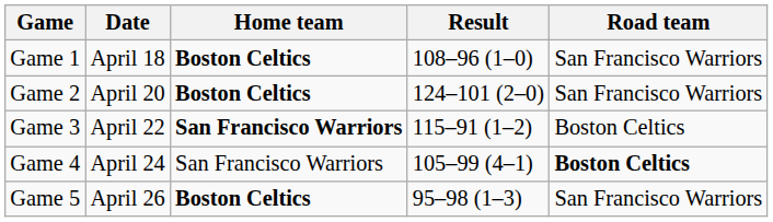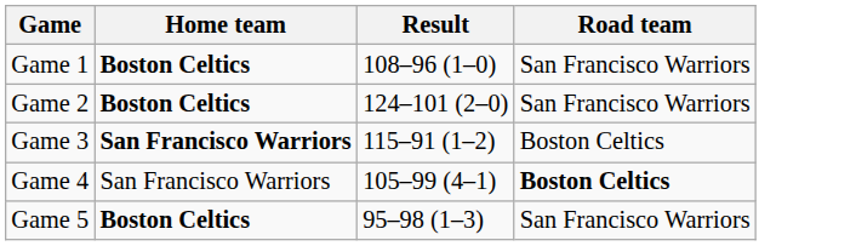 <table class="wikitable">
 <tr>
 <th>Game</th>
-<th>Date</th>
 <th>Home team</th>
 <th>Result</th>
 <th>Road team</th>
 </tr>
 <tr>
 <td>Game 1</td>
-<td>April 18</td>
 <td><strong>Boston Celtics</strong></td>
 <td>108–96 (1–0)</td>
 <td>San Francisco Warriors</td>
 </tr>
 <tr>
 <td>Game 2</td>
-<td>April 20</td>
 <td><strong>Boston Celtics</strong></td>
 <td>124–101 (2–0)</td>
 <td>San Francisco Warriors</td>
 </tr>
 <tr>
 <td>Game 3</td>
-<td>April 22</td>
 <td><strong>San Francisco Warriors</strong></td>
 <td>115–91 (1–2)</td>
 <td>Boston Celtics</td>
 </tr>
 <tr>
 <td>Game 4</td>
-<td>April 24</td>
 <td>San Francisco Warriors</td>
 <td>105–99 (4–1)</td>
 <td><strong>Boston Celtics</strong></td>
 </tr>
 <tr>
 <td>Game 5</td>
-<td>April 26</td>
 <td><strong>Boston Celtics</strong></td>
 <td>95–98 (1–3)</td>
 <td>San Francisco Warriors</td>
 </tr>
 </table>
